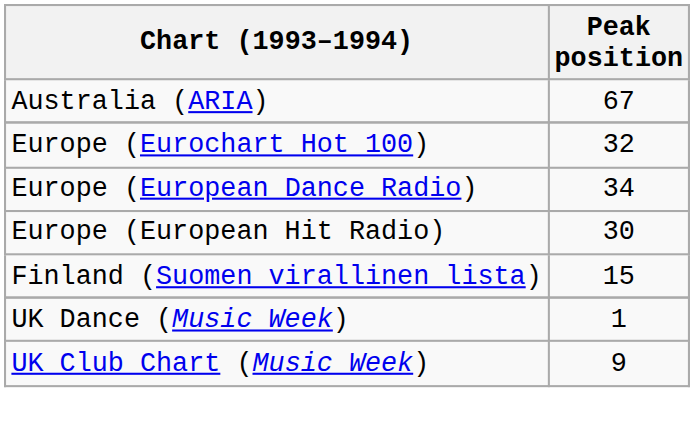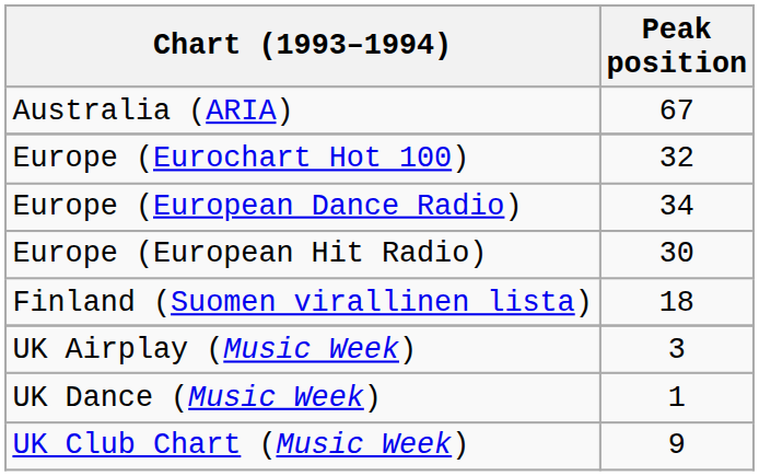 <table class="wikitable sortable">
 <tr>
 <th>Chart (1993–1994)</th>
 <th>Peak<br>position</th>
 </tr>
 <tr>
 <td>Australia (<a href='#'>ARIA</a>)</td>
 <td align="center">67</td>
 </tr>
 <tr>
 </tr>
 <tr>
 <td>Europe (<a href='#'>Eurochart Hot 100</a>)</td>
 <td align="center">32</td>
 </tr>
 <tr>
 <td>Europe (<a href='#'>European Dance Radio</a>)</td>
 <td align="center">34</td>
 </tr>
 <tr>
 <td>Europe (European Hit Radio)</td>
 <td align="center">30</td>
 </tr>
 <tr>
 <td>Finland (<a href='#'>Suomen virallinen lista</a>)</td>
-<td align="center">15</td>
+<td align="center">18</td>
 </tr>
 <tr>
 </tr>
 <tr>
 </tr>
 <tr>
+</tr>
+<tr>
+<td>UK Airplay (<em><a href='#'>Music Week</a></em>)</td>
+<td align="center">3</td>
 </tr>
 <tr>
 <td>UK Dance (<em><a href='#'>Music Week</a></em>)</td>
 <td align="center">1</td>
 </tr>
 <tr>
 <td><a href='#'>UK Club Chart</a> (<em><a href='#'>Music Week</a></em>)</td>
 <td align="center">9</td>
 </tr>
 </table>
